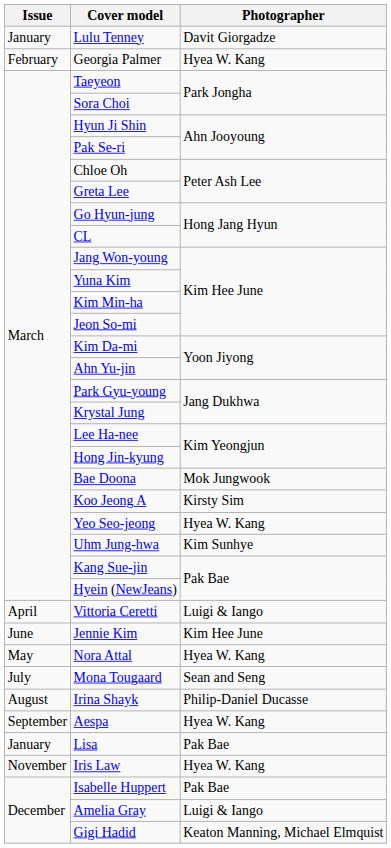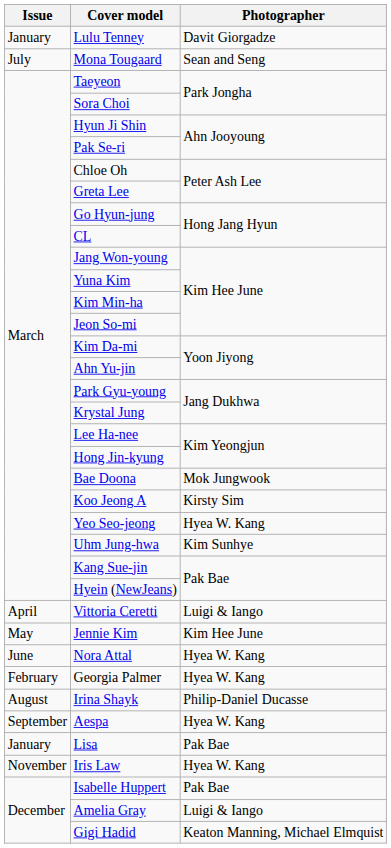 <table class="sortable wikitable">
 <tr>
 <th>Issue</th>
 <th>Cover model</th>
 <th>Photographer</th>
 </tr>
 <tr>
 <td>January</td>
 <td><a href='#'>Lulu Tenney</a></td>
 <td>Davit Giorgadze</td>
 </tr>
 <tr>
-<td>February</td>
-<td>Georgia Palmer</td>
-<td>Hyea W. Kang</td>
+<td>July</td>
+<td><a href='#'>Mona Tougaard</a></td>
+<td>Sean and Seng</td>
 </tr>
 <tr>
 <td rowspan="24">March</td>
 <td><a href='#'>Taeyeon</a></td>
 <td rowspan="2">Park Jongha</td>
 </tr>
 <tr>
 <td><a href='#'>Sora Choi</a></td>
 </tr>
 <tr>
 <td><a href='#'>Hyun Ji Shin</a></td>
 <td rowspan="2">Ahn Jooyoung</td>
 </tr>
 <tr>
 <td><a href='#'>Pak Se-ri</a></td>
 </tr>
 <tr>
 <td>Chloe Oh</td>
 <td rowspan="2">Peter Ash Lee</td>
 </tr>
 <tr>
 <td><a href='#'>Greta Lee</a></td>
 </tr>
 <tr>
 <td><a href='#'>Go Hyun-jung</a></td>
 <td rowspan="2">Hong Jang Hyun</td>
 </tr>
 <tr>
 <td><a href='#'>CL</a></td>
 </tr>
 <tr>
 <td><a href='#'>Jang Won-young</a></td>
 <td rowspan="4">Kim Hee June</td>
 </tr>
 <tr>
 <td><a href='#'>Yuna Kim</a></td>
 </tr>
 <tr>
 <td><a href='#'>Kim Min-ha</a></td>
 </tr>
 <tr>
 <td><a href='#'>Jeon So-mi</a></td>
 </tr>
 <tr>
 <td><a href='#'>Kim Da-mi</a></td>
 <td rowspan="2">Yoon Jiyong</td>
 </tr>
 <tr>
 <td><a href='#'>Ahn Yu-jin</a></td>
 </tr>
 <tr>
 <td><a href='#'>Park Gyu-young</a></td>
 <td rowspan="2">Jang Dukhwa</td>
 </tr>
 <tr>
 <td><a href='#'>Krystal Jung</a></td>
 </tr>
 <tr>
 <td><a href='#'>Lee Ha-nee</a></td>
 <td rowspan="2">Kim Yeongjun</td>
 </tr>
 <tr>
 <td><a href='#'>Hong Jin-kyung</a></td>
 </tr>
 <tr>
 <td><a href='#'>Bae Doona</a></td>
 <td>Mok Jungwook</td>
 </tr>
 <tr>
 <td><a href='#'>Koo Jeong A</a></td>
 <td>Kirsty Sim</td>
 </tr>
 <tr>
 <td><a href='#'>Yeo Seo-jeong</a></td>
 <td>Hyea W. Kang</td>
 </tr>
 <tr>
 <td><a href='#'>Uhm Jung-hwa</a></td>
 <td>Kim Sunhye</td>
 </tr>
 <tr>
 <td><a href='#'>Kang Sue-jin</a></td>
 <td rowspan="2">Pak Bae</td>
 </tr>
 <tr>
 <td><a href='#'>Hyein</a> (<a href='#'>NewJeans</a>)</td>
 </tr>
 <tr>
 <td>April</td>
 <td><a href='#'>Vittoria Ceretti</a></td>
 <td>Luigi & Iango</td>
 </tr>
 <tr>
-<td>June</td>
+<td>May</td>
 <td><a href='#'>Jennie Kim</a></td>
 <td>Kim Hee June</td>
 </tr>
 <tr>
-<td>May</td>
+<td>June</td>
 <td><a href='#'>Nora Attal</a></td>
 <td>Hyea W. Kang</td>
 </tr>
 <tr>
-<td>July</td>
-<td><a href='#'>Mona Tougaard</a></td>
-<td>Sean and Seng</td>
+<td>February</td>
+<td>Georgia Palmer</td>
+<td>Hyea W. Kang</td>
 </tr>
 <tr>
 <td>August</td>
 <td><a href='#'>Irina Shayk</a></td>
 <td>Philip-Daniel Ducasse</td>
 </tr>
 <tr>
 <td>September</td>
 <td><a href='#'>Aespa</a></td>
 <td>Hyea W. Kang</td>
 </tr>
 <tr>
 <td>January</td>
 <td><a href='#'>Lisa</a></td>
 <td>Pak Bae</td>
 </tr>
 <tr>
 <td>November</td>
 <td><a href='#'>Iris Law</a></td>
 <td>Hyea W. Kang</td>
 </tr>
 <tr>
 <td rowspan="3">December</td>
 <td><a href='#'>Isabelle Huppert</a></td>
 <td>Pak Bae</td>
 </tr>
 <tr>
 <td><a href='#'>Amelia Gray</a></td>
 <td>Luigi & Iango</td>
 </tr>
 <tr>
 <td><a href='#'>Gigi Hadid</a></td>
 <td>Keaton Manning, Michael Elmquist</td>
 </tr>
 </table>
